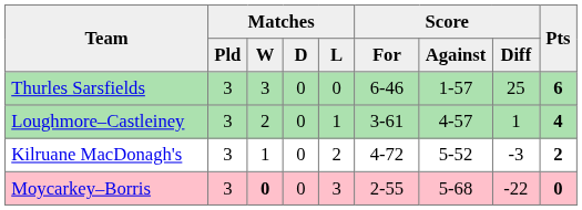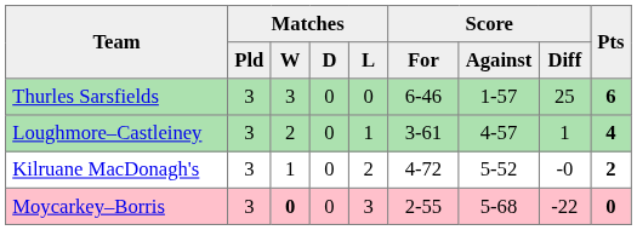 <table style=border-collapse:collapse border=1 cellspacing=0 cellpadding=5>
 <tr align=center bgcolor=#efefef>
 <th rowspan=2 width=165>Team</th>
 <th colspan=4>Matches</th>
 <th colspan=3>Score</th>
 <th rowspan=2width=20>Pts</th>
 </tr>
 <tr align=center bgcolor=#efefef>
 <th width=20>Pld</th>
 <th width=20>W</th>
 <th width=20>D</th>
 <th width=20>L</th>
 <th width=45>For</th>
 <th width=45>Against</th>
 <th width=30>Diff</th>
 </tr>
 <tr align=center style="background:#ACE1AF;">
 <td style="text-align:left;"> <a href='#'>Thurles Sarsfields</a></td>
 <td>3</td>
 <td>3</td>
 <td>0</td>
 <td>0</td>
 <td>6-46</td>
 <td>1-57</td>
 <td>25</td>
 <td><strong>6</strong></td>
 </tr>
 <tr align=center  style="background:#ACE1AF;">
 <td style="text-align:left;"> <a href='#'>Loughmore–Castleiney</a></td>
 <td>3</td>
 <td>2</td>
 <td>0</td>
 <td>1</td>
 <td>3-61</td>
 <td>4-57</td>
 <td>1</td>
 <td><strong>4</strong></td>
 </tr>
 <tr align=center>
 <td style="text-align:left;"> <a href='#'>Kilruane MacDonagh's</a></td>
 <td>3</td>
 <td>1</td>
 <td>0</td>
 <td>2</td>
 <td>4-72</td>
 <td>5-52</td>
-<td>-3</td>
+<td>-0</td>
 <td><strong>2</strong></td>
 </tr>
 <tr align=center style="background:#FFC0CB;">
 <td style="text-align:left;"> <a href='#'>Moycarkey–Borris</a></td>
 <td>3</td>
 <td><strong>0</strong></td>
 <td>0</td>
 <td>3</td>
 <td>2-55</td>
 <td>5-68</td>
 <td>-22</td>
 <td><strong>0</strong></td>
 </tr>
 </table>
